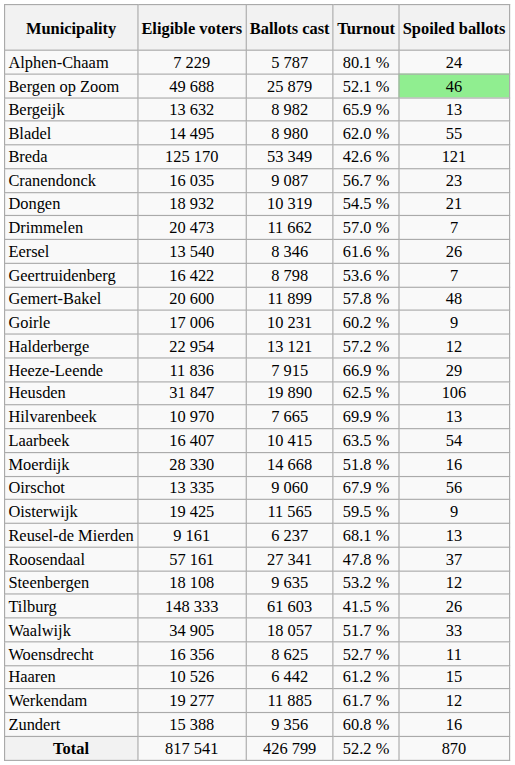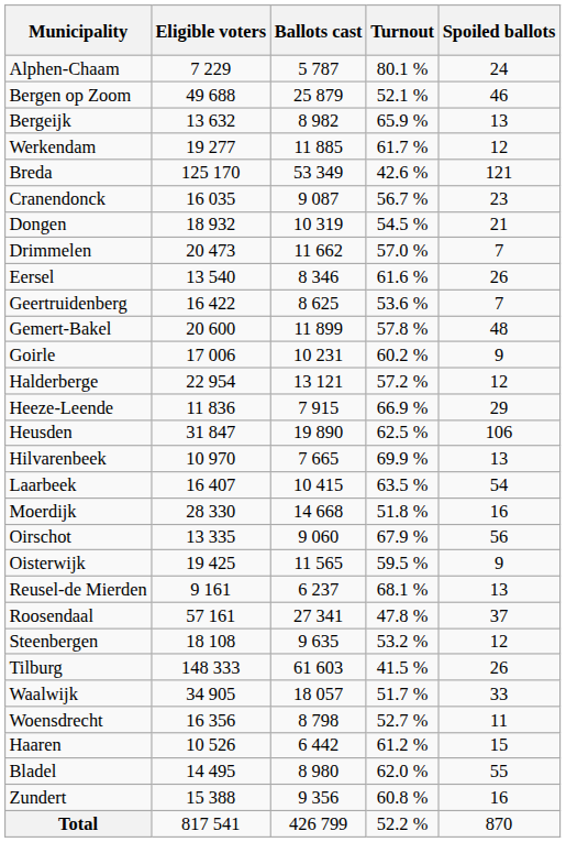 <table class="wikitable sortable" style="text-align:center;font-size:90%;line-height:14px">
 <tr style="height:40px;">
 <th>Municipality</th>
 <th>Eligible voters</th>
 <th>Ballots cast</th>
 <th>Turnout</th>
 <th>Spoiled ballots</th>
 </tr>
 <tr>
 <td align="left">Alphen-Chaam</td>
 <td>7 229</td>
 <td>5 787</td>
 <td>80.1 %</td>
 <td>24</td>
 </tr>
 <tr>
 <td align="left">Bergen op Zoom</td>
 <td>49 688</td>
 <td>25 879</td>
 <td>52.1 %</td>
-<td style="background: lightgreen;">46</td>
+<td>46</td>
 </tr>
 <tr>
 <td align="left">Bergeijk</td>
 <td>13 632</td>
 <td>8 982</td>
 <td>65.9 %</td>
 <td>13</td>
 </tr>
 <tr>
-<td align="left">Bladel</td>
-<td>14 495</td>
-<td>8 980</td>
-<td>62.0 %</td>
-<td>55</td>
+<td align="left">Werkendam</td>
+<td>19 277</td>
+<td>11 885</td>
+<td>61.7 %</td>
+<td>12</td>
 </tr>
 <tr>
 <td align="left">Breda</td>
 <td>125 170</td>
 <td>53 349</td>
 <td>42.6 %</td>
 <td>121</td>
 </tr>
 <tr>
 <td align="left">Cranendonck</td>
 <td>16 035</td>
 <td>9 087</td>
 <td>56.7 %</td>
 <td>23</td>
 </tr>
 <tr>
 <td align="left">Dongen</td>
 <td>18 932</td>
 <td>10 319</td>
 <td>54.5 %</td>
 <td>21</td>
 </tr>
 <tr>
 <td align="left">Drimmelen</td>
 <td>20 473</td>
 <td>11 662</td>
 <td>57.0 %</td>
 <td>7</td>
 </tr>
 <tr>
 <td align="left">Eersel</td>
 <td>13 540</td>
 <td>8 346</td>
 <td>61.6 %</td>
 <td>26</td>
 </tr>
 <tr>
 <td align="left">Geertruidenberg</td>
 <td>16 422</td>
-<td>8 798</td>
+<td>8 625</td>
 <td>53.6 %</td>
 <td>7</td>
 </tr>
 <tr>
 <td align="left">Gemert-Bakel</td>
 <td>20 600</td>
 <td>11 899</td>
 <td>57.8 %</td>
 <td>48</td>
 </tr>
 <tr>
 <td align="left">Goirle</td>
 <td>17 006</td>
 <td>10 231</td>
 <td>60.2 %</td>
 <td>9</td>
 </tr>
 <tr>
 <td align="left">Halderberge</td>
 <td>22 954</td>
 <td>13 121</td>
 <td>57.2 %</td>
 <td>12</td>
 </tr>
 <tr>
 <td align="left">Heeze-Leende</td>
 <td>11 836</td>
 <td>7 915</td>
 <td>66.9 %</td>
 <td>29</td>
 </tr>
 <tr>
 <td align="left">Heusden</td>
 <td>31 847</td>
 <td>19 890</td>
 <td>62.5 %</td>
 <td>106</td>
 </tr>
 <tr>
 <td align="left">Hilvarenbeek</td>
 <td>10 970</td>
 <td>7 665</td>
 <td>69.9 %</td>
 <td>13</td>
 </tr>
 <tr>
 <td align="left">Laarbeek</td>
 <td>16 407</td>
 <td>10 415</td>
 <td>63.5 %</td>
 <td>54</td>
 </tr>
 <tr>
 <td align="left">Moerdijk</td>
 <td>28 330</td>
 <td>14 668</td>
 <td>51.8 %</td>
 <td>16</td>
 </tr>
 <tr>
 <td align="left">Oirschot</td>
 <td>13 335</td>
 <td>9 060</td>
 <td>67.9 %</td>
 <td>56</td>
 </tr>
 <tr>
 <td align="left">Oisterwijk</td>
 <td>19 425</td>
 <td>11 565</td>
 <td>59.5 %</td>
 <td>9</td>
 </tr>
 <tr>
 <td align="left">Reusel-de Mierden</td>
 <td>9 161</td>
 <td>6 237</td>
 <td>68.1 %</td>
 <td>13</td>
 </tr>
 <tr>
 <td align="left">Roosendaal</td>
 <td>57 161</td>
 <td>27 341</td>
 <td>47.8 %</td>
 <td>37</td>
 </tr>
 <tr>
 <td align="left">Steenbergen</td>
 <td>18 108</td>
 <td>9 635</td>
 <td>53.2 %</td>
 <td>12</td>
 </tr>
 <tr>
 <td align="left">Tilburg</td>
 <td>148 333</td>
 <td>61 603</td>
 <td>41.5 %</td>
 <td>26</td>
 </tr>
 <tr>
 <td align="left">Waalwijk</td>
 <td>34 905</td>
 <td>18 057</td>
 <td>51.7 %</td>
 <td>33</td>
 </tr>
 <tr>
 <td align="left">Woensdrecht</td>
 <td>16 356</td>
-<td>8 625</td>
+<td>8 798</td>
 <td>52.7 %</td>
 <td>11</td>
 </tr>
 <tr>
 <td align="left">Haaren</td>
 <td>10 526</td>
 <td>6 442</td>
 <td>61.2 %</td>
 <td>15</td>
 </tr>
 <tr>
-<td align="left">Werkendam</td>
-<td>19 277</td>
-<td>11 885</td>
-<td>61.7 %</td>
-<td>12</td>
+<td align="left">Bladel</td>
+<td>14 495</td>
+<td>8 980</td>
+<td>62.0 %</td>
+<td>55</td>
 </tr>
 <tr>
 <td align="left">Zundert</td>
 <td>15 388</td>
 <td>9 356</td>
 <td>60.8 %</td>
 <td>16</td>
 </tr>
 <tr>
 <th style="font-weight:bold;">Total</th>
 <td>817 541</td>
 <td>426 799</td>
 <td>52.2 %</td>
 <td>870</td>
 </tr>
 </table>
